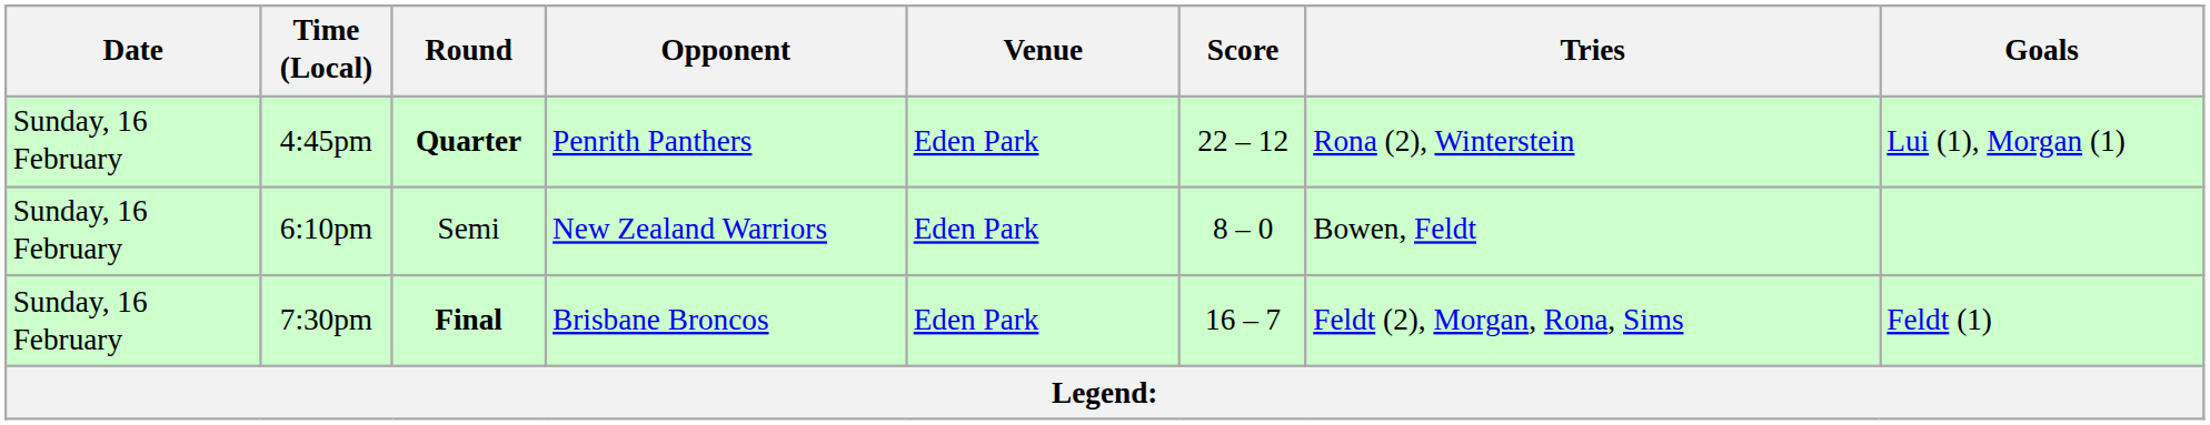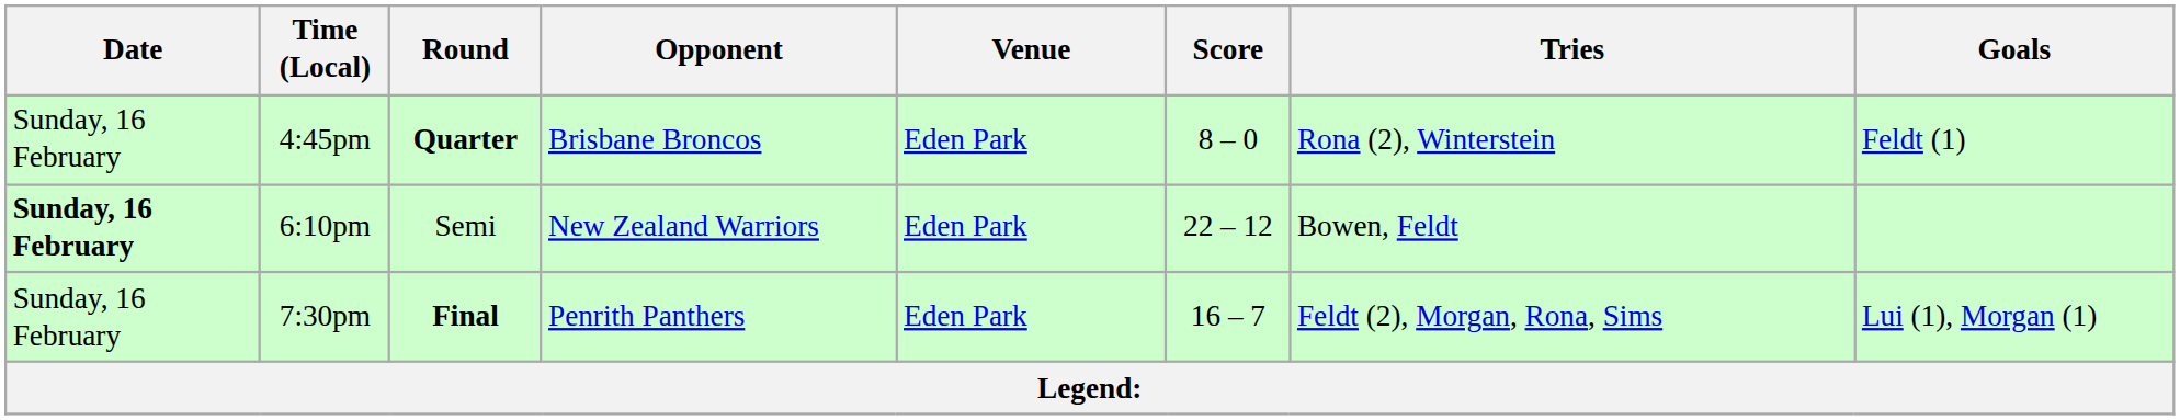 <table class="wikitable" style="font-size:75%;">
 <tr>
 <th style="width:115px;">Date</th>
 <th style="width:50px;">Time (Local)</th>
 <th style="width:60px;">Round</th>
 <th style="width:170px;">Opponent</th>
 <th style="width:130px;">Venue</th>
 <th style="width:50px;">Score</th>
 <th style="width:285px;">Tries</th>
 <th style="width:155px;">Goals</th>
 </tr>
 <tr style="background:#cfc;">
 <td>Sunday, 16 February</td>
 <td style="text-align:center;">4:45pm</td>
 <td style="text-align:center;"><strong>Quarter</strong></td>
-<td> <a href='#'>Penrith Panthers</a></td>
+<td> <a href='#'>Brisbane Broncos</a></td>
 <td><a href='#'>Eden Park</a></td>
-<td style="text-align:center;">22 – 12</td>
+<td style="text-align:center;">8 – 0</td>
 <td><a href='#'>Rona</a> (2), <a href='#'>Winterstein</a></td>
-<td><a href='#'>Lui</a> (1), <a href='#'>Morgan</a> (1)</td>
+<td><a href='#'>Feldt</a> (1)</td>
 </tr>
 <tr style="background:#cfc;">
-<td>Sunday, 16 February</td>
+<td><strong>Sunday, 16 February</strong></td>
 <td style="text-align:center;">6:10pm</td>
 <td style="text-align:center;">Semi</td>
 <td> <a href='#'>New Zealand Warriors</a></td>
 <td><a href='#'>Eden Park</a></td>
-<td style="text-align:center;">8 – 0</td>
+<td style="text-align:center;">22 – 12</td>
 <td>Bowen, <a href='#'>Feldt</a></td>
 <td></td>
 </tr>
 <tr style="background:#cfc;">
 <td>Sunday, 16 February</td>
 <td style="text-align:center;">7:30pm</td>
 <td style="text-align:center;"><strong>Final</strong></td>
-<td> <a href='#'>Brisbane Broncos</a></td>
+<td> <a href='#'>Penrith Panthers</a></td>
 <td><a href='#'>Eden Park</a></td>
 <td style="text-align:center;">16 – 7</td>
 <td><a href='#'>Feldt</a> (2), <a href='#'>Morgan</a>, <a href='#'>Rona</a>, <a href='#'>Sims</a></td>
-<td><a href='#'>Feldt</a> (1)</td>
+<td><a href='#'>Lui</a> (1), <a href='#'>Morgan</a> (1)</td>
 </tr>
 <tr>
 <th colspan="12"><strong>Legend</strong>:  </th>
 </tr>
 </table>
